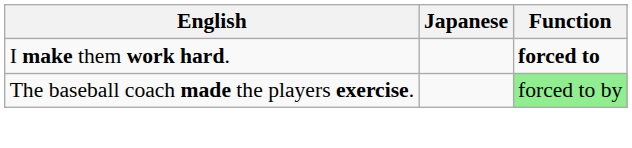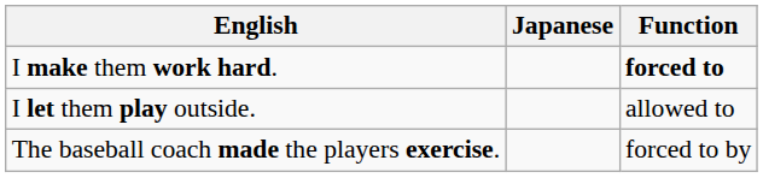 <table class="wikitable">
 <tr>
 <th>English</th>
 <th>Japanese</th>
 <th>Function</th>
 </tr>
 <tr>
 <td>I <strong>make</strong> them <strong>work hard</strong>.</td>
 <td></td>
 <td><strong>forced to</strong></td>
 </tr>
 <tr>
+<td>I <strong>let</strong> them <strong>play</strong> outside.</td>
+<td></td>
+<td>allowed to</td>
+</tr>
+<tr>
 <td>The baseball coach <strong>made</strong> the players <strong>exercise</strong>.</td>
 <td></td>
-<td style="background: lightgreen;">forced to by</td>
+<td>forced to by</td>
 </tr>
 </table>
